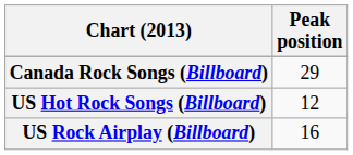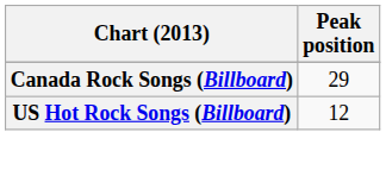 <table class="wikitable plainrowheaders" style="text-align:center">
 <tr>
 <th>Chart (2013)</th>
 <th>Peak<br>position</th>
 </tr>
 <tr>
 </tr>
 <tr>
 <th scope="row">Canada Rock Songs (<em><a href='#'>Billboard</a></em>)</th>
 <td>29</td>
 </tr>
 <tr>
 <th scope="row">US <a href='#'>Hot Rock Songs</a> (<em><a href='#'>Billboard</a></em>)</th>
 <td>12</td>
 </tr>
-<tr>
-<th scope="row">US <a href='#'>Rock Airplay</a> (<em><a href='#'>Billboard</a></em>)</th>
-<td>16</td>
-</tr>
 </table>
